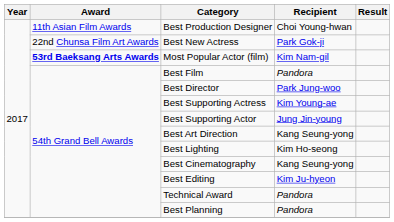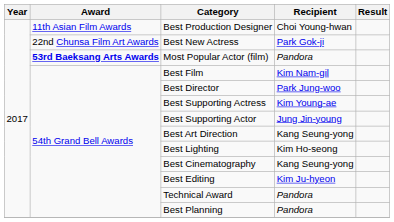 <table class="wikitable">
 <tr>
 <th>Year</th>
 <th>Award</th>
 <th>Category</th>
 <th>Recipient</th>
 <th>Result</th>
 </tr>
 <tr>
 <td rowspan=13>2017</td>
 <td><a href='#'>11th Asian Film Awards</a></td>
 <td>Best Production Designer</td>
 <td>Choi Young-hwan</td>
 <td></td>
 </tr>
 <tr>
 <td>22nd <a href='#'>Chunsa Film Art Awards</a></td>
 <td>Best New Actress</td>
 <td><a href='#'>Park Gok-ji</a></td>
 <td></td>
 </tr>
 <tr>
 <td><strong><a href='#'>53rd Baeksang Arts Awards</a></strong></td>
 <td>Most Popular Actor (film)</td>
-<td><a href='#'>Kim Nam-gil</a></td>
+<td><em>Pandora</em></td>
 <td></td>
 </tr>
 <tr>
 <td rowspan=10><a href='#'>54th Grand Bell Awards</a></td>
 <td>Best Film</td>
-<td><em>Pandora</em></td>
+<td><a href='#'>Kim Nam-gil</a></td>
 <td></td>
 </tr>
 <tr>
 <td>Best Director</td>
 <td><a href='#'>Park Jung-woo</a></td>
 <td></td>
 </tr>
 <tr>
 <td>Best Supporting Actress</td>
 <td><a href='#'>Kim Young-ae</a></td>
 <td></td>
 </tr>
 <tr>
 <td>Best Supporting Actor</td>
 <td><a href='#'>Jung Jin-young</a></td>
 <td></td>
 </tr>
 <tr>
 <td>Best Art Direction</td>
 <td>Kang Seung-yong</td>
 <td></td>
 </tr>
 <tr>
 <td>Best Lighting</td>
 <td>Kim Ho-seong</td>
 <td></td>
 </tr>
 <tr>
 <td>Best Cinematography</td>
 <td>Kang Seung-yong</td>
 <td></td>
 </tr>
 <tr>
 <td>Best Editing</td>
 <td><a href='#'>Kim Ju-hyeon</a></td>
 <td></td>
 </tr>
 <tr>
 <td>Technical Award</td>
 <td><em>Pandora</em></td>
 <td></td>
 </tr>
 <tr>
 <td>Best Planning</td>
 <td><em>Pandora</em></td>
 <td></td>
 </tr>
 <tr>
 </tr>
 </table>
